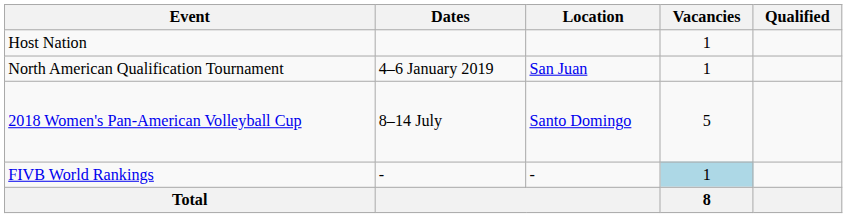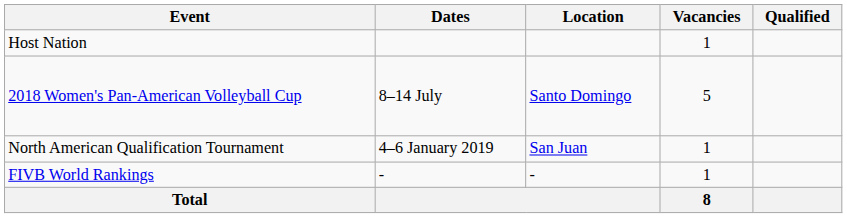 <table class="wikitable" width=830>
 <tr>
 <th>Event</th>
 <th>Dates</th>
 <th>Location</th>
 <th>Vacancies</th>
 <th>Qualified</th>
 </tr>
 <tr>
 <td>Host Nation</td>
 <td></td>
 <td></td>
 <td align=center>1</td>
 <td></td>
 </tr>
 <tr>
+<td><a href='#'>2018 Women's Pan-American Volleyball Cup</a></td>
+<td>8–14 July</td>
+<td> <a href='#'>Santo Domingo</a></td>
+<td align=center>5</td>
+<td><br><br><br><br></td>
+</tr>
+<tr>
 <td>North American Qualification Tournament</td>
 <td>4–6 January 2019</td>
 <td> <a href='#'>San Juan</a></td>
 <td align=center>1</td>
 <td></td>
 </tr>
 <tr>
-<td><a href='#'>2018 Women's Pan-American Volleyball Cup</a></td>
-<td>8–14 July</td>
-<td> <a href='#'>Santo Domingo</a></td>
-<td align=center>5</td>
-<td><br><br><br><br></td>
-</tr>
-<tr>
 <td><a href='#'>FIVB World Rankings</a></td>
 <td>-</td>
 <td>-</td>
-<td align=center style="background: lightblue;">1</td>
+<td align=center>1</td>
 <td></td>
 </tr>
 <tr>
 <th>Total</th>
 <th colspan="2"></th>
 <th>8</th>
 <th></th>
 </tr>
 </table>
